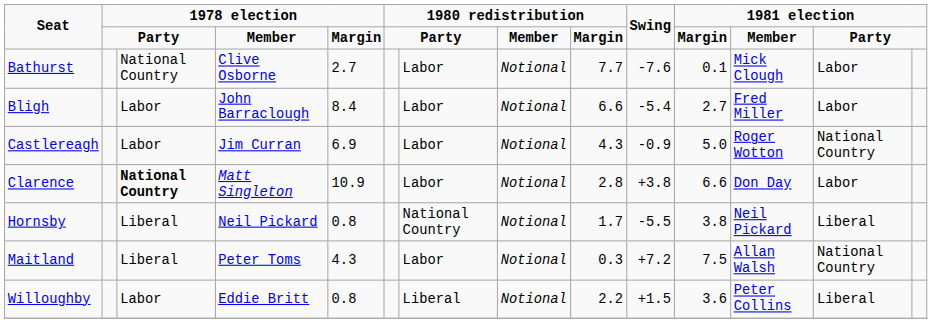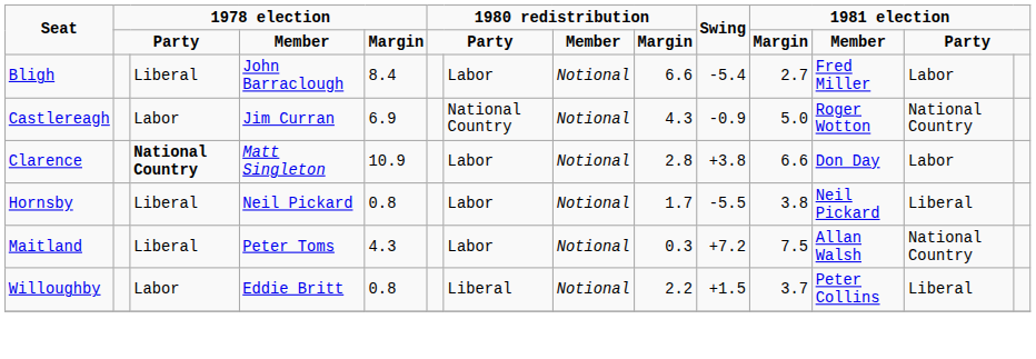 <table class="wikitable">
 <tr style="text-align:center">
 <td rowspan="2"><strong>Seat</strong></td>
 <td colspan="4"><strong>1978 election</strong></td>
 <td colspan="4"><strong>1980 redistribution</strong></td>
 <td rowspan="2"><strong>Swing</strong></td>
 <td colspan="4"><strong>1981 election</strong></td>
 </tr>
 <tr style="text-align:center">
 <td colspan="2"><strong>Party</strong></td>
 <td><strong>Member</strong></td>
 <td><strong>Margin</strong></td>
 <td colspan="2"><strong>Party</strong></td>
 <td><strong>Member</strong></td>
 <td><strong>Margin</strong></td>
 <td><strong>Margin</strong></td>
 <td><strong>Member</strong></td>
 <td colspan="2"><strong>Party</strong></td>
 </tr>
 <tr>
-<td><a href='#'>Bathurst</a></td>
-<td> </td>
-<td>National Country</td>
-<td><a href='#'>Clive Osborne</a></td>
-<td>2.7</td>
-<td> </td>
-<td>Labor</td>
-<td><em>Notional</em></td>
-<td style="text-align:right;">7.7</td>
-<td style="text-align:right;">-7.6</td>
-<td style="text-align:right;">0.1</td>
-<td><a href='#'>Mick Clough</a></td>
-<td>Labor</td>
-<td> </td>
-</tr>
-<tr>
 <td><a href='#'>Bligh</a></td>
 <td> </td>
-<td>Labor</td>
+<td>Liberal</td>
 <td><a href='#'>John Barraclough</a></td>
 <td>8.4</td>
 <td> </td>
 <td>Labor</td>
 <td><em>Notional</em></td>
 <td style="text-align:right;">6.6</td>
 <td style="text-align:right;">-5.4</td>
 <td style="text-align:right;">2.7</td>
 <td><a href='#'>Fred Miller</a></td>
 <td>Labor</td>
 <td> </td>
 </tr>
 <tr>
 <td><a href='#'>Castlereagh</a></td>
 <td> </td>
 <td>Labor</td>
 <td><a href='#'>Jim Curran</a></td>
 <td>6.9</td>
 <td> </td>
-<td>Labor</td>
+<td>National Country</td>
 <td><em>Notional</em></td>
 <td style="text-align:right;">4.3</td>
 <td style="text-align:right;">-0.9</td>
 <td style="text-align:right;">5.0</td>
 <td><a href='#'>Roger Wotton</a></td>
 <td>National Country</td>
 <td> </td>
 </tr>
 <tr>
 <td><a href='#'>Clarence</a></td>
 <td> </td>
 <td><strong>National Country</strong></td>
 <td><em><a href='#'>Matt Singleton</a></em></td>
 <td>10.9</td>
 <td> </td>
 <td>Labor</td>
 <td><em>Notional</em></td>
 <td style="text-align:right;">2.8</td>
 <td style="text-align:right;">+3.8</td>
 <td style="text-align:right;">6.6</td>
 <td><a href='#'>Don Day</a></td>
 <td>Labor</td>
 <td> </td>
 </tr>
 <tr>
 <td><a href='#'>Hornsby</a></td>
 <td> </td>
 <td>Liberal</td>
 <td><a href='#'>Neil Pickard</a></td>
 <td>0.8</td>
 <td> </td>
-<td>National Country</td>
+<td>Labor</td>
 <td><em>Notional</em></td>
 <td style="text-align:right;">1.7</td>
 <td style="text-align:right;">-5.5</td>
 <td style="text-align:right;">3.8</td>
 <td><a href='#'>Neil Pickard</a></td>
 <td>Liberal</td>
 <td> </td>
 </tr>
 <tr>
 <td><a href='#'>Maitland</a></td>
 <td> </td>
 <td>Liberal</td>
 <td><a href='#'>Peter Toms</a></td>
 <td>4.3</td>
 <td> </td>
 <td>Labor</td>
 <td><em>Notional</em></td>
 <td style="text-align:right;">0.3</td>
 <td style="text-align:right;">+7.2</td>
 <td style="text-align:right;">7.5</td>
 <td><a href='#'>Allan Walsh</a></td>
 <td>National Country</td>
 <td> </td>
 </tr>
 <tr>
 <td><a href='#'>Willoughby</a></td>
 <td> </td>
 <td>Labor</td>
 <td><a href='#'>Eddie Britt</a></td>
 <td>0.8</td>
 <td> </td>
 <td>Liberal</td>
 <td><em>Notional</em></td>
 <td style="text-align:right;">2.2</td>
 <td style="text-align:right;">+1.5</td>
-<td style="text-align:right;">3.6</td>
+<td style="text-align:right;">3.7</td>
 <td><a href='#'>Peter Collins</a></td>
 <td>Liberal</td>
 <td> </td>
 </tr>
 <tr>
 </tr>
 </table>
